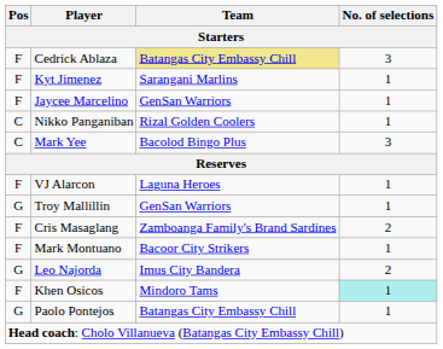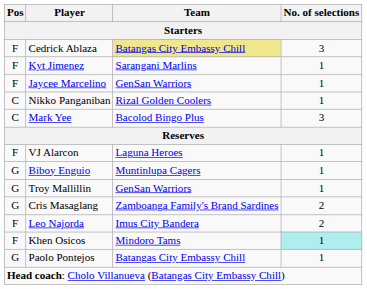 <table class="wikitable">
 <tr>
 <th>Pos</th>
 <th>Player</th>
 <th>Team</th>
 <th>No. of selections</th>
 </tr>
 <tr>
 <th scope="col" colspan="4">Starters</th>
 </tr>
 <tr>
 <td align=center>F</td>
 <td>Cedrick Ablaza</td>
 <td style="background: khaki;"><a href='#'>Batangas City Embassy Chill</a></td>
 <td align=center>3</td>
 </tr>
 <tr>
 <td align=center>F</td>
 <td><a href='#'>Kyt Jimenez</a></td>
 <td><a href='#'>Sarangani Marlins</a></td>
 <td align=center>1</td>
 </tr>
 <tr>
 <td align=center>F</td>
 <td><a href='#'>Jaycee Marcelino</a></td>
 <td><a href='#'>GenSan Warriors</a></td>
 <td align=center>1</td>
 </tr>
 <tr>
 <td align=center>C</td>
 <td>Nikko Panganiban</td>
 <td><a href='#'>Rizal Golden Coolers</a></td>
 <td align=center>1</td>
 </tr>
 <tr>
 <td align=center>C</td>
 <td><a href='#'>Mark Yee</a></td>
 <td><a href='#'>Bacolod Bingo Plus</a></td>
 <td align=center>3</td>
 </tr>
 <tr>
 <th scope="col" colspan="4">Reserves</th>
 </tr>
 <tr>
 <td align=center>F</td>
 <td>VJ Alarcon</td>
 <td><a href='#'>Laguna Heroes</a></td>
 <td align=center>1</td>
 </tr>
 <tr>
 <td align=center>G</td>
+<td><a href='#'>Biboy Enguio</a></td>
+<td><a href='#'>Muntinlupa Cagers</a></td>
+<td align=center>1</td>
+</tr>
+<tr>
+<td align=center>G</td>
 <td>Troy Mallillin</td>
 <td><a href='#'>GenSan Warriors</a></td>
 <td align=center>1</td>
 </tr>
 <tr>
-<td align=center>F</td>
+<td align=center>G</td>
 <td>Cris Masaglang</td>
 <td><a href='#'>Zamboanga Family's Brand Sardines</a></td>
 <td align=center>2</td>
 </tr>
 <tr>
 <td align=center>F</td>
-<td>Mark Montuano</td>
-<td><a href='#'>Bacoor City Strikers</a></td>
-<td align=center>1</td>
-</tr>
-<tr>
-<td align=center>G</td>
 <td><a href='#'>Leo Najorda</a></td>
 <td><a href='#'>Imus City Bandera</a></td>
 <td align=center>2</td>
 </tr>
 <tr>
 <td align=center>F</td>
 <td>Khen Osicos</td>
 <td><a href='#'>Mindoro Tams</a></td>
 <td align=center style="background: paleturquoise;">1</td>
 </tr>
 <tr>
 <td align=center>G</td>
 <td>Paolo Pontejos</td>
 <td><a href='#'>Batangas City Embassy Chill</a></td>
 <td align=center>1</td>
 </tr>
 <tr>
 <td colspan="4"><strong>Head coach</strong>: <a href='#'>Cholo Villanueva</a> (<a href='#'>Batangas City Embassy Chill</a>)</td>
 </tr>
 </table>
